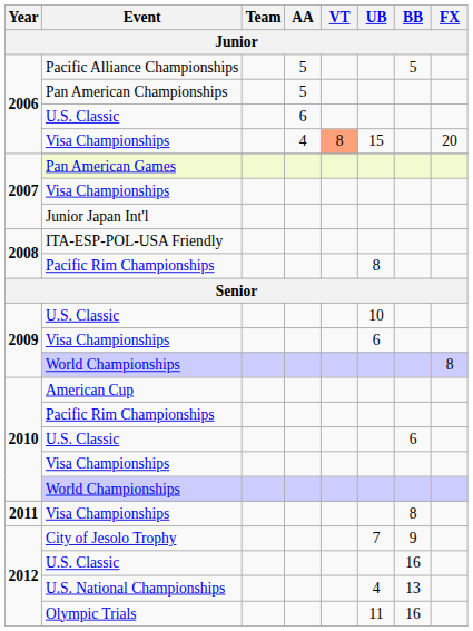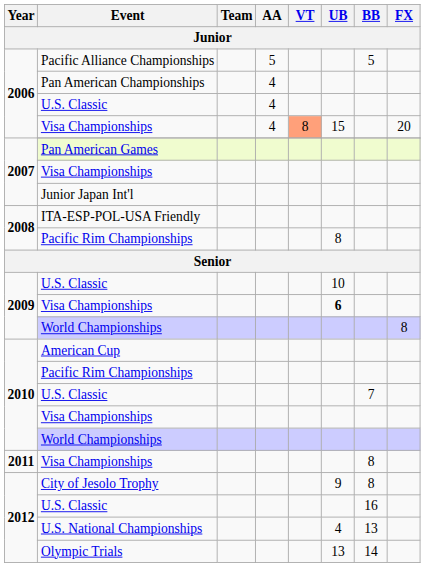 <table class="wikitable" style="border-collapse: collapse; text-align:center; font-size: 95%;">
 <tr>
 <th align=center>Year</th>
 <th align=center>Event</th>
 <th style="width:30px;">Team</th>
 <th style="width:30px;">AA</th>
 <th style="width:30px;"><a href='#'>VT</a></th>
 <th style="width:30px;"><a href='#'>UB</a></th>
 <th style="width:30px;"><a href='#'>BB</a></th>
 <th style="width:30px;"><a href='#'>FX</a></th>
 </tr>
 <tr>
 <th colspan="8">Junior</th>
 </tr>
 <tr>
 <td rowspan="4"><strong>2006</strong></td>
 <td align=left>Pacific Alliance Championships</td>
 <td></td>
 <td>5</td>
 <td></td>
 <td></td>
 <td>5</td>
 <td></td>
 </tr>
 <tr>
 <td align=left>Pan American Championships</td>
 <td></td>
-<td>5</td>
+<td>4</td>
 <td></td>
 <td></td>
 <td></td>
 <td></td>
 </tr>
 <tr>
 <td align=left><a href='#'>U.S. Classic</a></td>
 <td></td>
-<td>6</td>
+<td>4</td>
 <td></td>
 <td></td>
 <td></td>
 <td></td>
 </tr>
 <tr>
 <td align=left><a href='#'>Visa Championships</a></td>
 <td></td>
 <td>4</td>
 <td style="background: lightsalmon;">8</td>
 <td>15</td>
 <td></td>
 <td>20</td>
 </tr>
 <tr>
 <td rowspan="4"><strong>2007</strong></td>
 </tr>
 <tr bgcolor=#f0fccf>
 <td align=left><a href='#'>Pan American Games</a></td>
 <td></td>
 <td></td>
 <td></td>
 <td></td>
 <td></td>
 <td></td>
 </tr>
 <tr>
 <td align=left><a href='#'>Visa Championships</a></td>
 <td></td>
 <td></td>
 <td></td>
 <td></td>
 <td></td>
 <td></td>
 </tr>
 <tr>
 <td align=left>Junior Japan Int'l</td>
 <td></td>
 <td></td>
 <td></td>
 <td></td>
 <td></td>
 <td></td>
 </tr>
 <tr>
 <td rowspan="2"><strong>2008</strong></td>
 <td align=left>ITA-ESP-POL-USA Friendly</td>
 <td></td>
 <td></td>
 <td></td>
 <td></td>
 <td></td>
 <td></td>
 </tr>
 <tr>
 <td align=left><a href='#'>Pacific Rim Championships</a></td>
 <td></td>
 <td></td>
 <td></td>
 <td>8</td>
 <td></td>
 <td></td>
 </tr>
 <tr>
 <th colspan="8">Senior</th>
 </tr>
 <tr>
 <td rowspan="3"><strong>2009</strong></td>
 <td align=left><a href='#'>U.S. Classic</a></td>
 <td></td>
 <td></td>
 <td></td>
 <td>10</td>
 <td></td>
 <td></td>
 </tr>
 <tr>
 <td align=left><a href='#'>Visa Championships</a></td>
 <td></td>
 <td></td>
 <td></td>
-<td>6</td>
+<td><strong>6</strong></td>
 <td></td>
 <td></td>
 </tr>
 <tr bgcolor=#CCCCFF>
 <td align=left><a href='#'>World Championships</a></td>
 <td></td>
 <td></td>
 <td></td>
 <td></td>
 <td></td>
 <td>8</td>
 </tr>
 <tr>
 <td rowspan="5"><strong>2010</strong></td>
 <td align=left><a href='#'>American Cup</a></td>
 <td></td>
 <td></td>
 <td></td>
 <td></td>
 <td></td>
 <td></td>
 </tr>
 <tr>
 <td align=left><a href='#'>Pacific Rim Championships</a></td>
 <td></td>
 <td></td>
 <td></td>
 <td></td>
 <td></td>
 <td></td>
 </tr>
 <tr>
 <td align=left><a href='#'>U.S. Classic</a></td>
 <td></td>
 <td></td>
 <td></td>
 <td></td>
-<td>6</td>
+<td>7</td>
 <td></td>
 </tr>
 <tr>
 <td align=left><a href='#'>Visa Championships</a></td>
 <td></td>
 <td></td>
 <td></td>
 <td></td>
 <td></td>
 <td></td>
 </tr>
 <tr bgcolor=#CCCCFF>
 <td align=left><a href='#'>World Championships</a></td>
 <td></td>
 <td></td>
 <td></td>
 <td></td>
 <td></td>
 <td></td>
 </tr>
 <tr>
 <td rowspan="1"><strong>2011</strong></td>
 <td align=left><a href='#'>Visa Championships</a></td>
 <td></td>
 <td></td>
 <td></td>
 <td></td>
 <td>8</td>
 <td></td>
 </tr>
 <tr>
 <td rowspan="4"><strong>2012</strong></td>
 <td align=left><a href='#'>City of Jesolo Trophy</a></td>
 <td></td>
 <td></td>
 <td></td>
-<td>7</td>
 <td>9</td>
+<td>8</td>
 <td></td>
 </tr>
 <tr>
 <td align=left><a href='#'>U.S. Classic</a></td>
 <td></td>
 <td></td>
 <td></td>
 <td></td>
 <td>16</td>
 <td></td>
 </tr>
 <tr>
 <td align=left><a href='#'>U.S. National Championships</a></td>
 <td></td>
 <td></td>
 <td></td>
 <td>4</td>
 <td>13</td>
 <td></td>
 </tr>
 <tr>
 <td align=left><a href='#'>Olympic Trials</a></td>
 <td></td>
 <td></td>
 <td></td>
-<td>11</td>
-<td>16</td>
+<td>13</td>
+<td>14</td>
 <td></td>
 </tr>
 </table>
